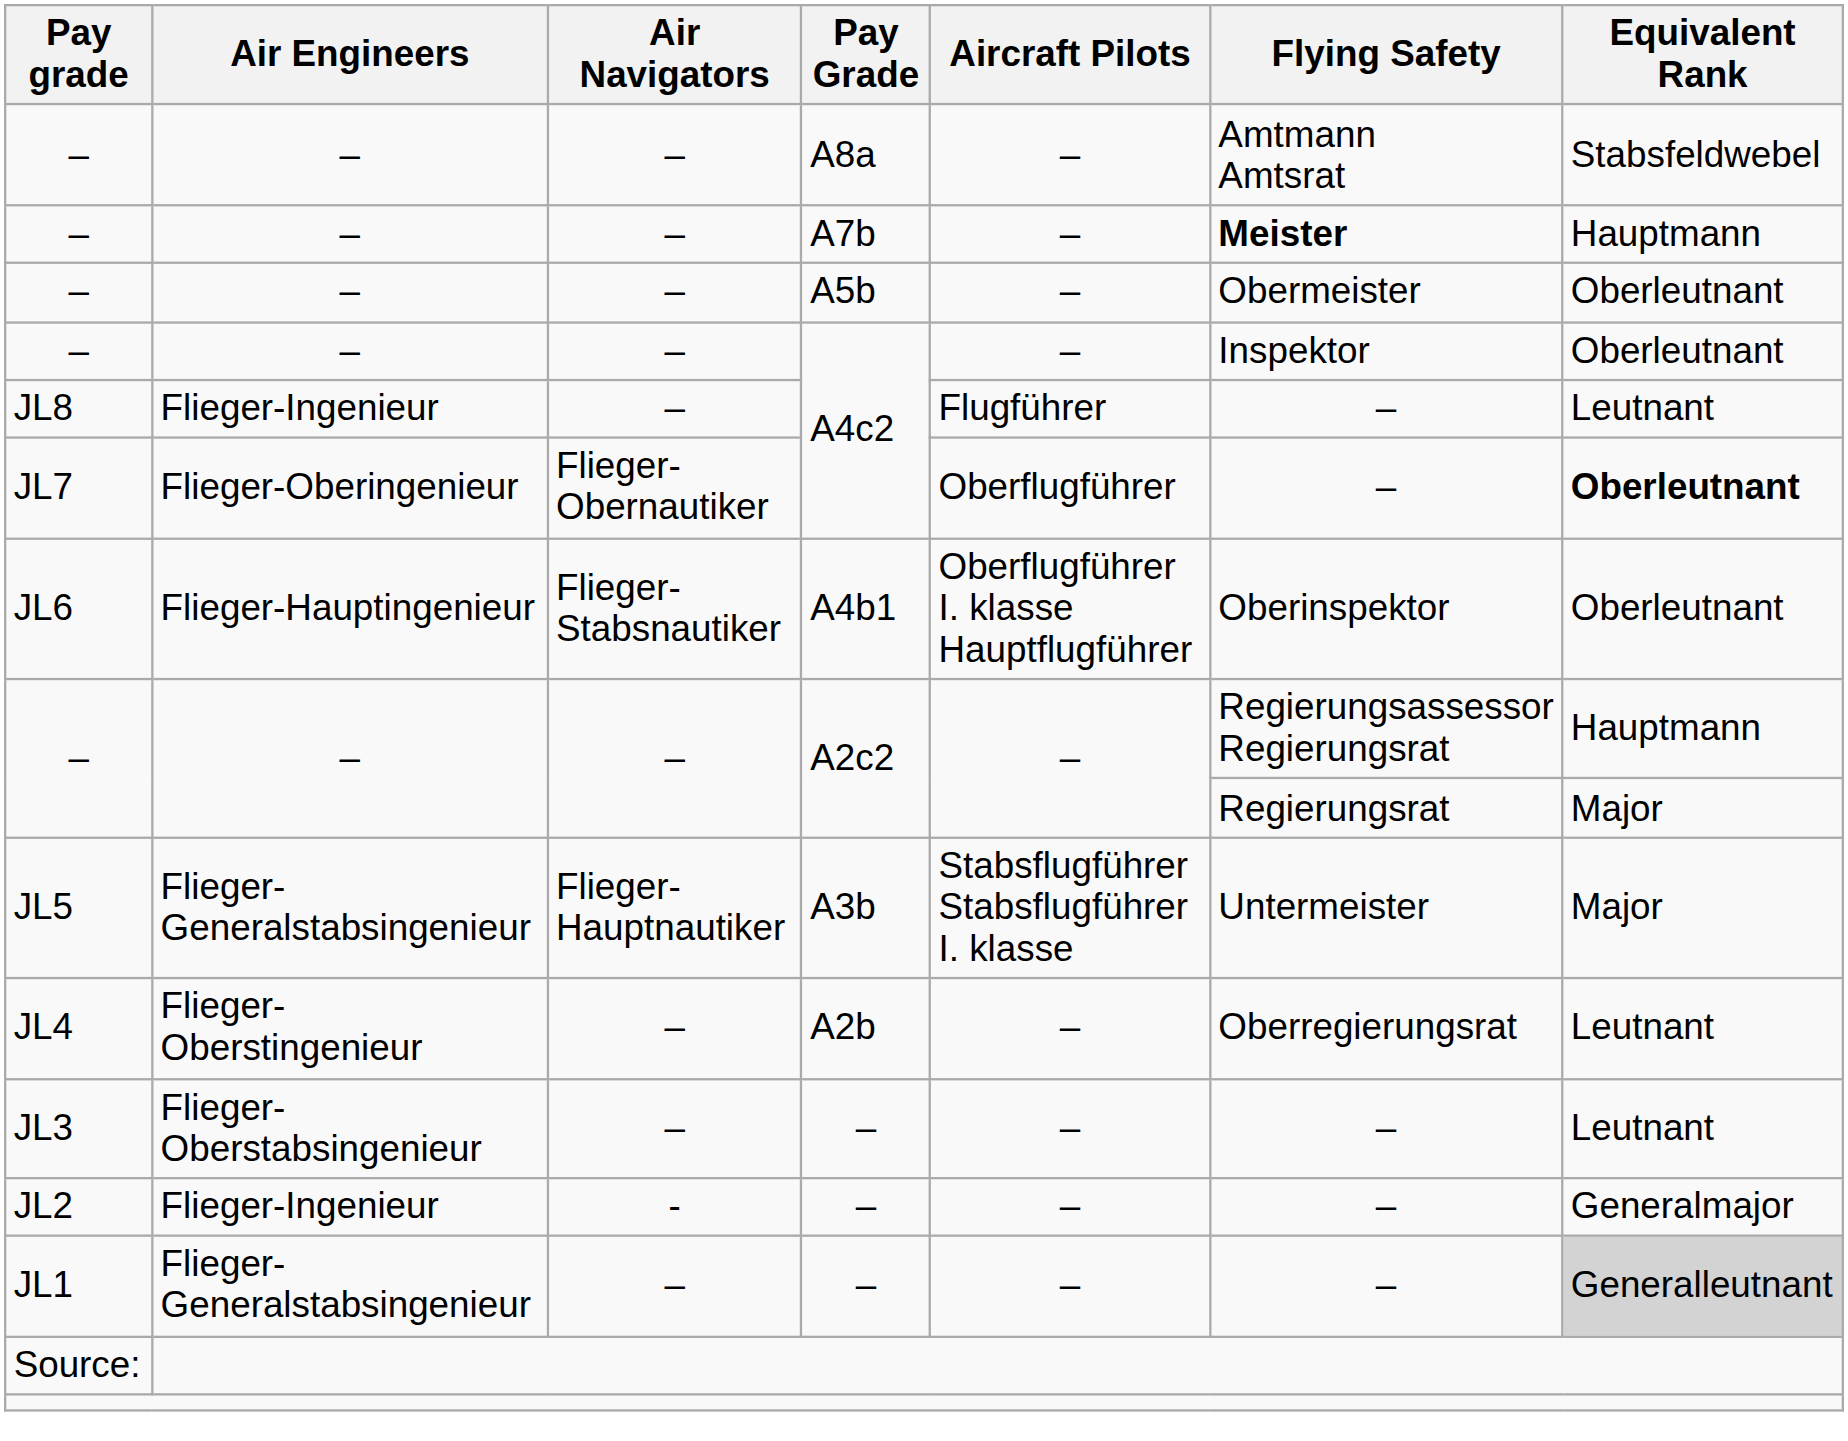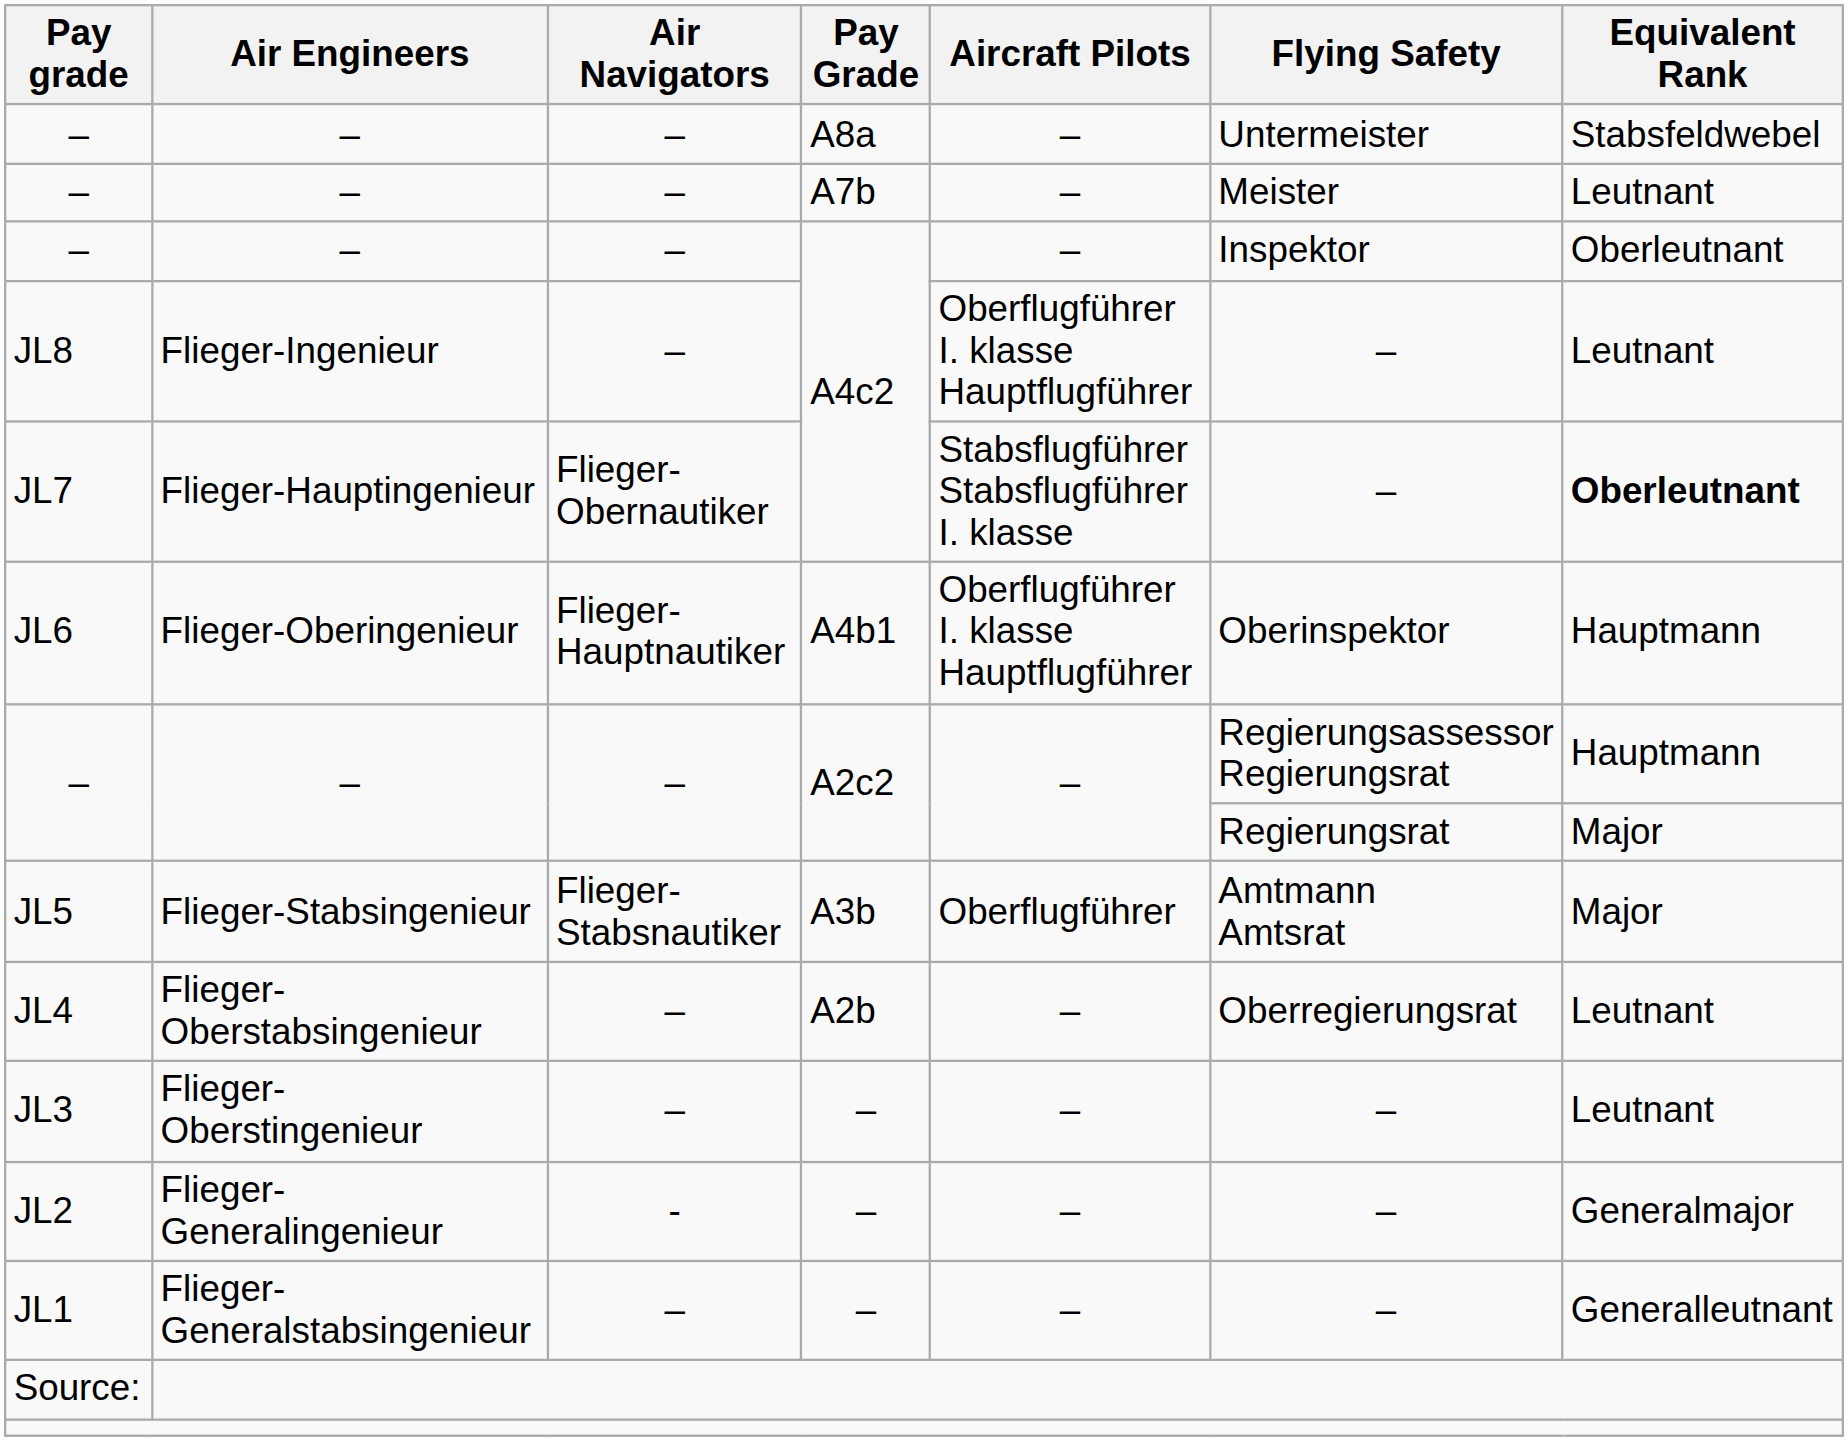 <table class="wikitable mw-collapsible mw-collapsed" style="min-width:50em">
 <tr>
 <th>Pay grade</th>
 <th>Air Engineers</th>
 <th>Air Navigators</th>
 <th>Pay Grade</th>
 <th>Aircraft Pilots</th>
 <th>Flying Safety</th>
 <th>Equivalent Rank</th>
 </tr>
 <tr>
 <td style="text-align:center;">–</td>
 <td style="text-align:center;">–</td>
 <td style="text-align:center;">–</td>
 <td>A8a</td>
 <td style="text-align:center;">–</td>
-<td>Amtmann<br>Amtsrat</td>
+<td>Untermeister</td>
 <td>Stabsfeldwebel</td>
 </tr>
 <tr>
 <td style="text-align:center;">–</td>
 <td style="text-align:center;">–</td>
 <td style="text-align:center;">–</td>
 <td>A7b</td>
 <td style="text-align:center;">–</td>
-<td><strong>Meister</strong></td>
-<td>Hauptmann</td>
-</tr>
-<tr>
-<td style="text-align:center;">–</td>
-<td style="text-align:center;">–</td>
-<td style="text-align:center;">–</td>
-<td>A5b</td>
-<td style="text-align:center;">–</td>
-<td>Obermeister</td>
-<td>Oberleutnant</td>
+<td>Meister</td>
+<td>Leutnant</td>
 </tr>
 <tr>
 <td style="text-align:center;">–</td>
 <td style="text-align:center;">–</td>
 <td style="text-align:center;">–</td>
 <td rowspan=3>A4c2</td>
 <td style="text-align:center;">–</td>
 <td>Inspektor</td>
 <td>Oberleutnant</td>
 </tr>
 <tr>
 <td>JL8</td>
 <td>Flieger-Ingenieur</td>
 <td style="text-align:center;">–</td>
-<td>Flugführer</td>
+<td>Oberflugführer I. klasse<br>Hauptflugführer</td>
 <td style="text-align:center;">–</td>
 <td>Leutnant</td>
 </tr>
 <tr>
 <td>JL7</td>
-<td>Flieger-Oberingenieur</td>
+<td>Flieger-Hauptingenieur</td>
 <td>Flieger-Obernautiker</td>
-<td>Oberflugführer</td>
+<td>Stabsflugführer<br>Stabsflugführer I. klasse</td>
 <td style="text-align:center;">–</td>
 <td><strong>Oberleutnant</strong></td>
 </tr>
 <tr>
 <td>JL6</td>
-<td>Flieger-Hauptingenieur</td>
-<td>Flieger-Stabsnautiker</td>
+<td>Flieger-Oberingenieur</td>
+<td>Flieger-Hauptnautiker</td>
 <td>A4b1</td>
 <td>Oberflugführer I. klasse<br>Hauptflugführer</td>
 <td>Oberinspektor</td>
-<td>Oberleutnant</td>
+<td>Hauptmann</td>
 </tr>
 <tr>
 <td rowspan=3 style="text-align:center;">–</td>
 <td rowspan=3 style="text-align:center;">–</td>
 <td rowspan=3 style="text-align:center;">–</td>
 <td rowspan=3>A2c2</td>
 <td rowspan=3 style="text-align:center;">–</td>
 <td>Regierungsassessor<br>Regierungsrat</td>
 <td rowspan=2>Hauptmann</td>
 </tr>
 <tr>
 <td rowspan=2>Regierungsrat</td>
 </tr>
 <tr>
 <td>Major </td>
 </tr>
 <tr>
 <td>JL5</td>
-<td>Flieger-Generalstabsingenieur</td>
-<td>Flieger-Hauptnautiker</td>
+<td>Flieger-Stabsingenieur</td>
+<td>Flieger-Stabsnautiker</td>
 <td>A3b</td>
-<td>Stabsflugführer<br>Stabsflugführer I. klasse</td>
-<td>Untermeister</td>
+<td>Oberflugführer</td>
+<td>Amtmann<br>Amtsrat</td>
 <td>Major</td>
 </tr>
 <tr>
 <td>JL4</td>
-<td>Flieger-Oberstingenieur</td>
+<td>Flieger-Oberstabsingenieur</td>
 <td style="text-align:center;">–</td>
 <td>A2b</td>
 <td style="text-align:center;">–</td>
 <td>Oberregierungsrat</td>
 <td>Leutnant</td>
 </tr>
 <tr>
 <td>JL3</td>
-<td>Flieger-Oberstabsingenieur</td>
+<td>Flieger-Oberstingenieur</td>
 <td style="text-align:center;">–</td>
 <td style="text-align:center;">–</td>
 <td style="text-align:center;">–</td>
 <td style="text-align:center;">–</td>
 <td>Leutnant</td>
 </tr>
 <tr>
 <td>JL2</td>
-<td>Flieger-Ingenieur</td>
+<td>Flieger-Generalingenieur</td>
 <td style="text-align:center;">-</td>
 <td style="text-align:center;">–</td>
 <td style="text-align:center;">–</td>
 <td style="text-align:center;">–</td>
 <td>Generalmajor</td>
 </tr>
 <tr>
 <td>JL1</td>
 <td>Flieger-Generalstabsingenieur</td>
 <td style="text-align:center;">–</td>
 <td style="text-align:center;">–</td>
 <td style="text-align:center;">–</td>
 <td style="text-align:center;">–</td>
-<td style="background: lightgrey;">Generalleutnant</td>
+<td>Generalleutnant</td>
 </tr>
 <tr>
 <td>Source:</td>
 <td colspan=6></td>
 </tr>
 <tr>
 <td colspan=7></td>
 </tr>
 </table>
